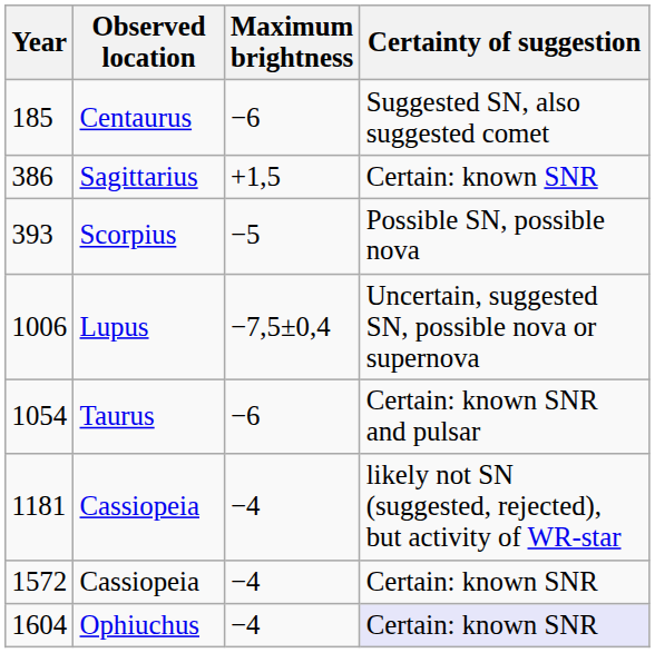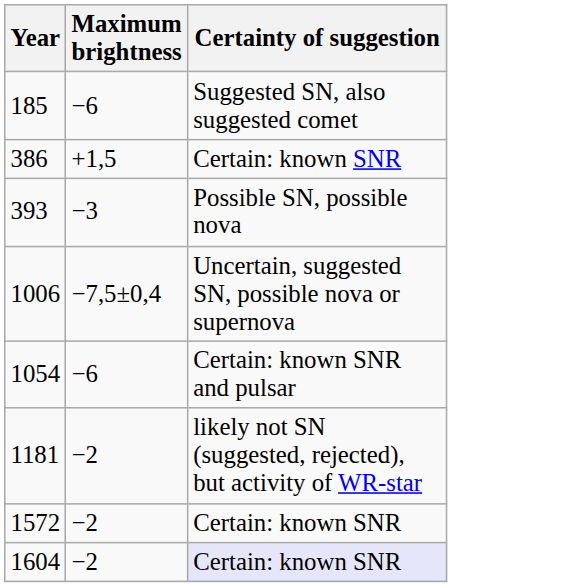 <table class="wikitable floatright">
 <tr>
 <th>Year</th>
-<th style=width:5em>Observed location</th>
 <th>Maximum<br> brightness<br><a href='#'></a></th>
 <th style=width:10em>Certainty of suggestion</th>
 </tr>
 <tr>
 <td>185</td>
-<td><a href='#'>Centaurus</a></td>
 <td>−6</td>
 <td>Suggested SN, also suggested comet</td>
 </tr>
 <tr>
 <td>386</td>
-<td><a href='#'>Sagittarius</a></td>
 <td>+1,5</td>
 <td>Certain: known <a href='#'>SNR</a></td>
 </tr>
 <tr>
 <td>393</td>
-<td><a href='#'>Scorpius</a></td>
-<td>−5</td>
+<td>−3</td>
 <td>Possible SN, possible nova</td>
 </tr>
 <tr>
 <td>1006</td>
-<td><a href='#'>Lupus</a></td>
 <td>−7,5±0,4</td>
 <td>Uncertain, suggested SN, possible nova or supernova</td>
 </tr>
 <tr>
 <td>1054</td>
-<td><a href='#'>Taurus</a></td>
 <td>−6</td>
 <td>Certain: known SNR and pulsar</td>
 </tr>
 <tr>
 <td>1181</td>
-<td><a href='#'>Cassiopeia</a></td>
-<td>−4</td>
+<td>−2</td>
 <td>likely not SN (suggested, rejected), but activity of <a href='#'>WR-star</a></td>
 </tr>
 <tr>
 <td>1572</td>
-<td>Cassiopeia</td>
-<td>−4</td>
+<td>−2</td>
 <td>Certain: known SNR</td>
 </tr>
 <tr>
 <td>1604</td>
-<td><a href='#'>Ophiuchus</a></td>
-<td>−4</td>
+<td>−2</td>
 <td style="background: lavender;">Certain: known SNR</td>
 </tr>
 </table>
